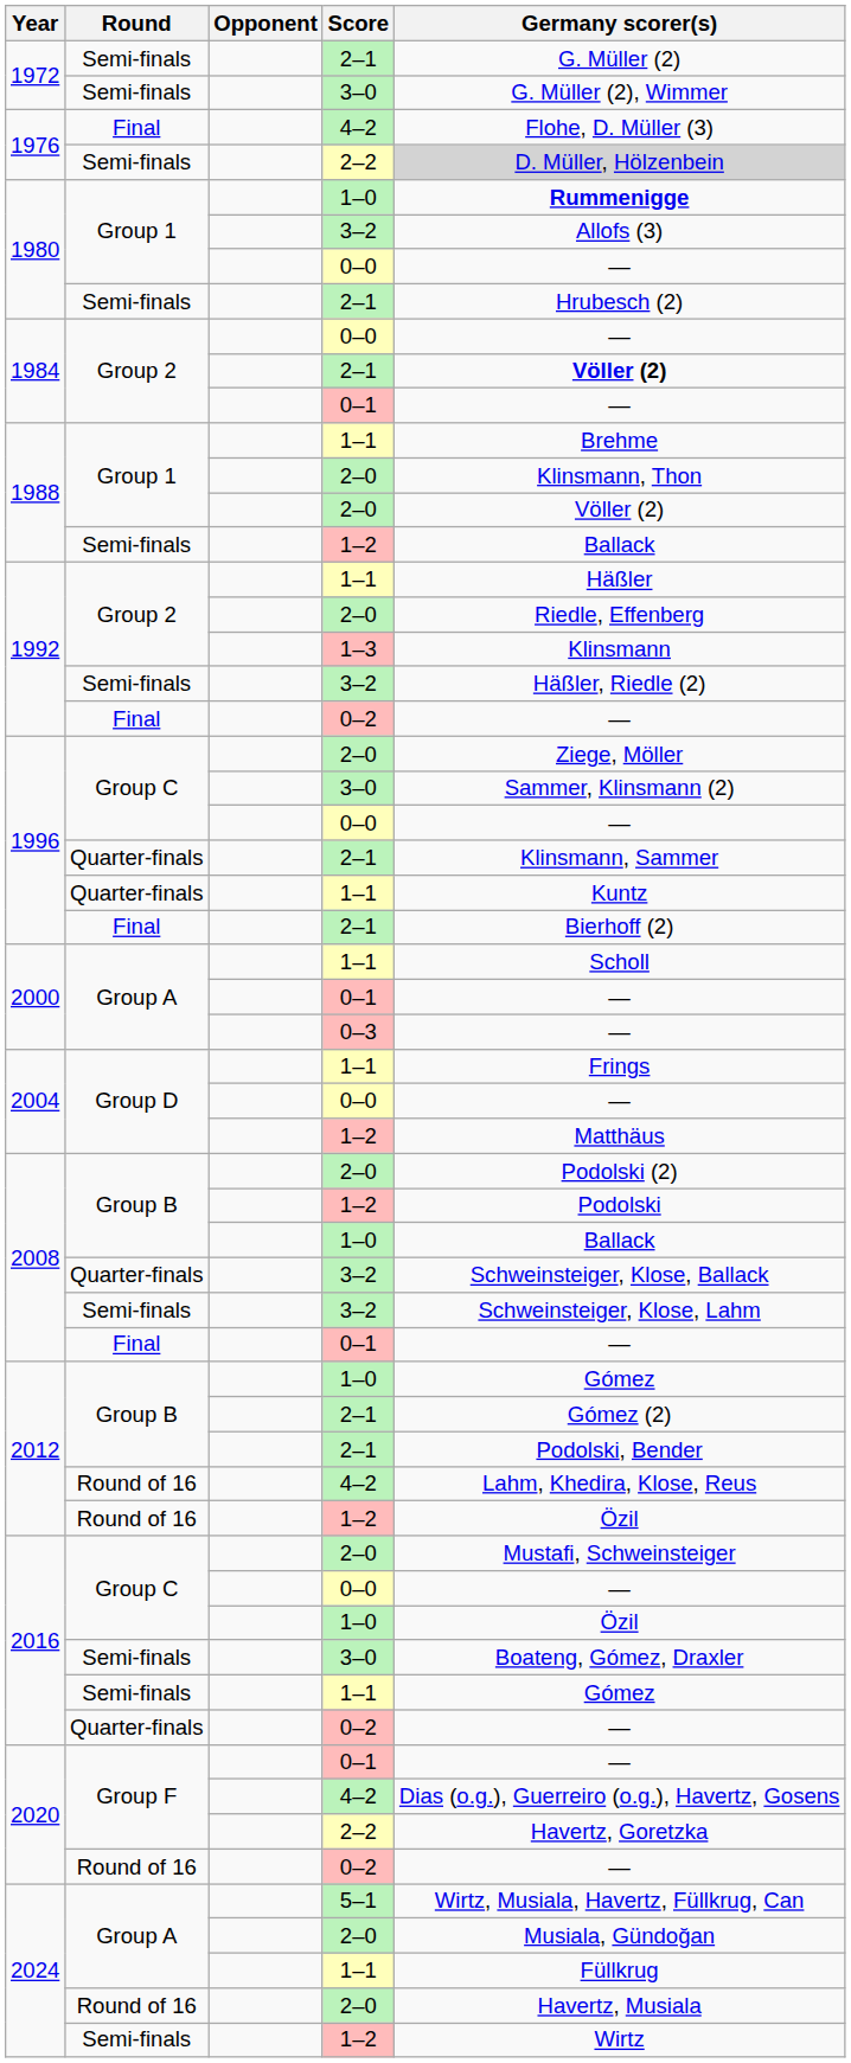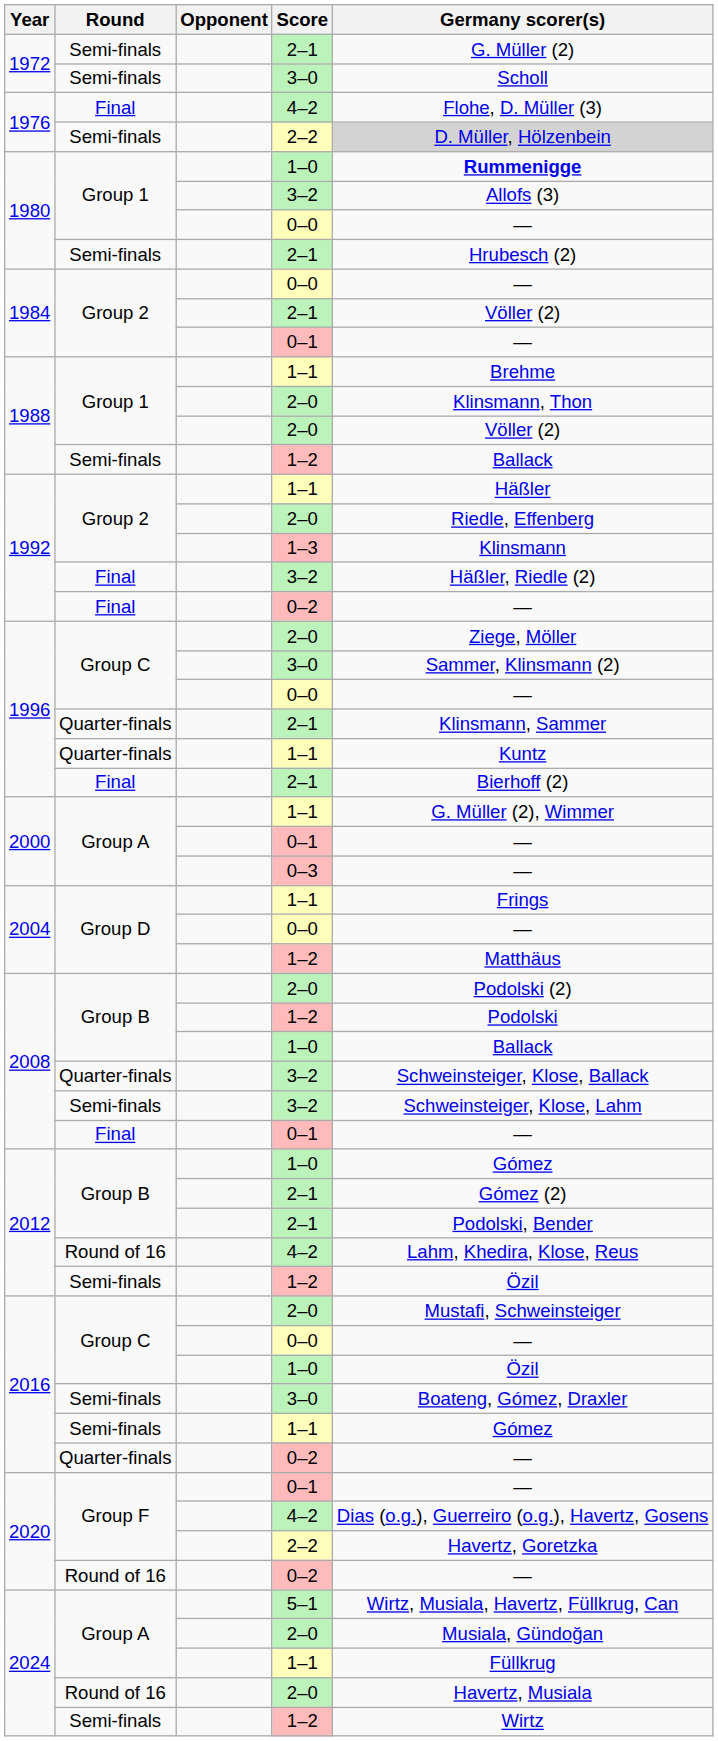 <table class="wikitable sortable collapsible collapsed" style="text-align: center; font-size: 90%;">
 <tr>
 <th>Year</th>
 <th>Round</th>
 <th>Opponent</th>
 <th>Score</th>
 <th>Germany scorer(s)</th>
 </tr>
 <tr>
 <td rowspan="2"><a href='#'>1972</a></td>
 <td>Semi-finals</td>
 <td></td>
 <td style="background: #BBF3BB;">2–1</td>
 <td><a href='#'>G. Müller</a> (2)</td>
 </tr>
 <tr>
 <td>Semi-finals</td>
 <td></td>
 <td style="background: #BBF3BB;">3–0</td>
-<td><a href='#'>G. Müller</a> (2), <a href='#'>Wimmer</a></td>
+<td><a href='#'>Scholl</a></td>
 </tr>
 <tr>
 <td rowspan="2"><a href='#'>1976</a></td>
 <td><a href='#'>Final</a></td>
 <td></td>
 <td style="background: #BBF3BB;">4–2 </td>
 <td><a href='#'>Flohe</a>, <a href='#'>D. Müller</a> (3)</td>
 </tr>
 <tr>
 <td>Semi-finals</td>
 <td></td>
 <td align="center" style="background: #FFFFBB;">2–2  </td>
 <td style="background: lightgrey;"><a href='#'>D. Müller</a>, <a href='#'>Hölzenbein</a></td>
 </tr>
 <tr>
 <td rowspan="4"><a href='#'>1980</a></td>
 <td rowspan="3">Group 1</td>
 <td></td>
 <td style="background: #BBF3BB;">1–0</td>
 <td><strong><a href='#'>Rummenigge</a></strong></td>
 </tr>
 <tr>
 <td></td>
 <td style="background: #BBF3BB;">3–2</td>
 <td><a href='#'>Allofs</a> (3)</td>
 </tr>
 <tr>
 <td></td>
 <td align="center" style="background: #FFFFBB;">0–0</td>
 <td>—</td>
 </tr>
 <tr>
 <td>Semi-finals</td>
 <td></td>
 <td style="background: #BBF3BB;">2–1</td>
 <td><a href='#'>Hrubesch</a> (2)</td>
 </tr>
 <tr>
 <td rowspan="3"><a href='#'>1984</a></td>
 <td rowspan="3">Group 2</td>
 <td></td>
 <td align="center" style="background: #FFFFBB;">0–0</td>
 <td>—</td>
 </tr>
 <tr>
 <td></td>
 <td style="background: #BBF3BB;">2–1</td>
-<td><strong><a href='#'>Völler</a> (2)</strong></td>
+<td><a href='#'>Völler</a> (2)</td>
 </tr>
 <tr>
 <td></td>
 <td style="background: #FFBBBB;">0–1</td>
 <td>—</td>
 </tr>
 <tr>
 <td rowspan="4"><a href='#'>1988</a></td>
 <td rowspan="3">Group 1</td>
 <td></td>
 <td align="center" style="background: #FFFFBB;">1–1</td>
 <td><a href='#'>Brehme</a></td>
 </tr>
 <tr>
 <td></td>
 <td style="background: #BBF3BB;">2–0</td>
 <td><a href='#'>Klinsmann</a>, <a href='#'>Thon</a></td>
 </tr>
 <tr>
 <td></td>
 <td style="background: #BBF3BB;">2–0</td>
 <td><a href='#'>Völler</a> (2)</td>
 </tr>
 <tr>
 <td>Semi-finals</td>
 <td></td>
 <td style="background: #FFBBBB;">1–2</td>
 <td><a href='#'>Ballack</a></td>
 </tr>
 <tr>
 <td rowspan="5"><a href='#'>1992</a></td>
 <td rowspan="3">Group 2</td>
 <td></td>
 <td align="center" style="background: #FFFFBB;">1–1</td>
 <td><a href='#'>Häßler</a></td>
 </tr>
 <tr>
 <td></td>
 <td style="background: #BBF3BB;">2–0</td>
 <td><a href='#'>Riedle</a>, <a href='#'>Effenberg</a></td>
 </tr>
 <tr>
 <td></td>
 <td style="background: #FFBBBB;">1–3</td>
 <td><a href='#'>Klinsmann</a></td>
 </tr>
 <tr>
-<td>Semi-finals</td>
+<td><a href='#'>Final</a></td>
 <td></td>
 <td style="background: #BBF3BB;">3–2</td>
 <td><a href='#'>Häßler</a>, <a href='#'>Riedle</a> (2)</td>
 </tr>
 <tr>
 <td><a href='#'>Final</a></td>
 <td></td>
 <td style="background: #FFBBBB;">0–2</td>
 <td>—</td>
 </tr>
 <tr>
 <td rowspan="6"><a href='#'>1996</a></td>
 <td rowspan="3">Group C</td>
 <td></td>
 <td style="background: #BBF3BB;">2–0</td>
 <td><a href='#'>Ziege</a>, <a href='#'>Möller</a></td>
 </tr>
 <tr>
 <td></td>
 <td style="background: #BBF3BB;">3–0</td>
 <td><a href='#'>Sammer</a>, <a href='#'>Klinsmann</a> (2)</td>
 </tr>
 <tr>
 <td></td>
 <td align="center" style="background: #FFFFBB;">0–0</td>
 <td>—</td>
 </tr>
 <tr>
 <td>Quarter-finals</td>
 <td></td>
 <td style="background: #BBF3BB;">2–1</td>
 <td><a href='#'>Klinsmann</a>, <a href='#'>Sammer</a></td>
 </tr>
 <tr>
 <td>Quarter-finals</td>
 <td></td>
 <td align="center" style="background: #FFFFBB;">1–1  </td>
 <td><a href='#'>Kuntz</a></td>
 </tr>
 <tr>
 <td><a href='#'>Final</a></td>
 <td></td>
 <td style="background: #BBF3BB;">2–1 </td>
 <td><a href='#'>Bierhoff</a> (2)</td>
 </tr>
 <tr>
 <td rowspan="3"><a href='#'>2000</a></td>
 <td rowspan="3">Group A</td>
 <td></td>
 <td align="center" style="background: #FFFFBB;">1–1</td>
-<td><a href='#'>Scholl</a></td>
+<td><a href='#'>G. Müller</a> (2), <a href='#'>Wimmer</a></td>
 </tr>
 <tr>
 <td></td>
 <td style="background: #FFBBBB;">0–1</td>
 <td>—</td>
 </tr>
 <tr>
 <td></td>
 <td style="background: #FFBBBB;">0–3</td>
 <td>—</td>
 </tr>
 <tr>
 <td rowspan="3"><a href='#'>2004</a></td>
 <td rowspan="3">Group D</td>
 <td></td>
 <td align="center" style="background: #FFFFBB;">1–1</td>
 <td><a href='#'>Frings</a></td>
 </tr>
 <tr>
 <td></td>
 <td align="center" style="background: #FFFFBB;">0–0</td>
 <td>—</td>
 </tr>
 <tr>
 <td></td>
 <td style="background: #FFBBBB;">1–2</td>
 <td><a href='#'>Matthäus</a></td>
 </tr>
 <tr>
 <td rowspan="6"><a href='#'>2008</a></td>
 <td rowspan="3">Group B</td>
 <td></td>
 <td style="background: #BBF3BB;">2–0</td>
 <td><a href='#'>Podolski</a> (2)</td>
 </tr>
 <tr>
 <td></td>
 <td style="background: #FFBBBB;">1–2</td>
 <td><a href='#'>Podolski</a></td>
 </tr>
 <tr>
 <td></td>
 <td style="background: #BBF3BB;">1–0</td>
 <td><a href='#'>Ballack</a></td>
 </tr>
 <tr>
 <td>Quarter-finals</td>
 <td></td>
 <td style="background: #BBF3BB;">3–2</td>
 <td><a href='#'>Schweinsteiger</a>, <a href='#'>Klose</a>, <a href='#'>Ballack</a></td>
 </tr>
 <tr>
 <td>Semi-finals</td>
 <td></td>
 <td style="background: #BBF3BB;">3–2</td>
 <td><a href='#'>Schweinsteiger</a>, <a href='#'>Klose</a>, <a href='#'>Lahm</a></td>
 </tr>
 <tr>
 <td><a href='#'>Final</a></td>
 <td></td>
 <td style="background: #FFBBBB;">0–1</td>
 <td>—</td>
 </tr>
 <tr>
 <td rowspan="5"><a href='#'>2012</a></td>
 <td rowspan="3">Group B</td>
 <td></td>
 <td style="background: #BBF3BB;">1–0</td>
 <td><a href='#'>Gómez</a></td>
 </tr>
 <tr>
 <td></td>
 <td style="background: #BBF3BB;">2–1</td>
 <td><a href='#'>Gómez</a> (2)</td>
 </tr>
 <tr>
 <td></td>
 <td style="background: #BBF3BB;">2–1</td>
 <td><a href='#'>Podolski</a>, <a href='#'>Bender</a></td>
 </tr>
 <tr>
 <td>Round of 16</td>
 <td></td>
 <td style="background: #BBF3BB;">4–2</td>
 <td><a href='#'>Lahm</a>, <a href='#'>Khedira</a>, <a href='#'>Klose</a>, <a href='#'>Reus</a></td>
 </tr>
 <tr>
-<td>Round of 16</td>
+<td>Semi-finals</td>
 <td></td>
 <td style="background: #FFBBBB;">1–2</td>
 <td><a href='#'>Özil</a></td>
 </tr>
 <tr>
 <td rowspan="6"><a href='#'>2016</a></td>
 <td rowspan="3">Group C</td>
 <td></td>
 <td style="background: #BBF3BB;">2–0</td>
 <td><a href='#'>Mustafi</a>, <a href='#'>Schweinsteiger</a></td>
 </tr>
 <tr>
 <td></td>
 <td align="center" style="background: #FFFFBB;">0–0</td>
 <td>—</td>
 </tr>
 <tr>
 <td></td>
 <td style="background: #BBF3BB;">1–0</td>
 <td><a href='#'>Özil</a></td>
 </tr>
 <tr>
 <td>Semi-finals</td>
 <td></td>
 <td style="background: #BBF3BB;">3–0</td>
 <td><a href='#'>Boateng</a>, <a href='#'>Gómez</a>, <a href='#'>Draxler</a></td>
 </tr>
 <tr>
 <td>Semi-finals</td>
 <td></td>
 <td align="center" style="background: #FFFFBB;">1–1  </td>
 <td><a href='#'>Gómez</a></td>
 </tr>
 <tr>
 <td>Quarter-finals</td>
 <td></td>
 <td style="background: #FFBBBB;">0–2</td>
 <td>—</td>
 </tr>
 <tr>
 <td rowspan="4"><a href='#'>2020</a></td>
 <td rowspan="3">Group F</td>
 <td></td>
 <td style="background: #FFBBBB;">0–1</td>
 <td>—</td>
 </tr>
 <tr>
 <td></td>
 <td style="background: #BBF3BB;">4–2</td>
 <td><a href='#'>Dias</a> (<a href='#'>o.g.</a>), <a href='#'>Guerreiro</a> (<a href='#'>o.g.</a>), <a href='#'>Havertz</a>, <a href='#'>Gosens</a></td>
 </tr>
 <tr>
 <td></td>
 <td align="center" style="background: #FFFFBB;">2–2</td>
 <td><a href='#'>Havertz</a>, <a href='#'>Goretzka</a></td>
 </tr>
 <tr>
 <td>Round of 16</td>
 <td></td>
 <td align="center" style="background: #FFBBBB;">0–2</td>
 <td>—</td>
 </tr>
 <tr>
 <td rowspan="5"><a href='#'>2024</a></td>
 <td rowspan="3">Group A</td>
 <td></td>
 <td style="background: #BBF3BB;">5–1</td>
 <td><a href='#'>Wirtz</a>, <a href='#'>Musiala</a>, <a href='#'>Havertz</a>, <a href='#'>Füllkrug</a>, <a href='#'>Can</a></td>
 </tr>
 <tr>
 <td></td>
 <td style="background: #BBF3BB;">2–0</td>
 <td><a href='#'>Musiala</a>, <a href='#'>Gündoğan</a></td>
 </tr>
 <tr>
 <td></td>
 <td style="background: #FFFFBB;">1–1</td>
 <td><a href='#'>Füllkrug</a></td>
 </tr>
 <tr>
 <td>Round of 16</td>
 <td></td>
 <td style="background: #BBF3BB;">2–0</td>
 <td><a href='#'>Havertz</a>, <a href='#'>Musiala</a></td>
 </tr>
 <tr>
 <td>Semi-finals</td>
 <td></td>
 <td align="center" style="background: #FFBBBB;">1–2 </td>
 <td><a href='#'>Wirtz</a></td>
 </tr>
 </table>
